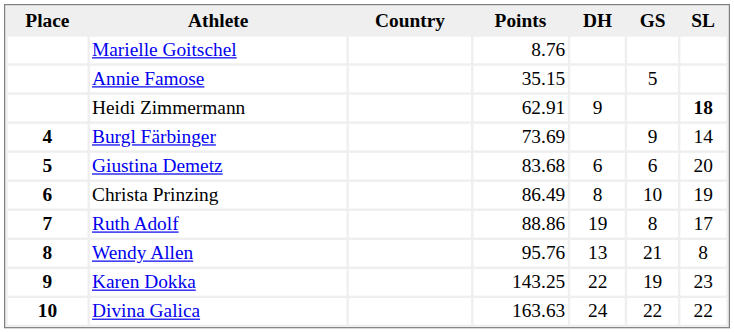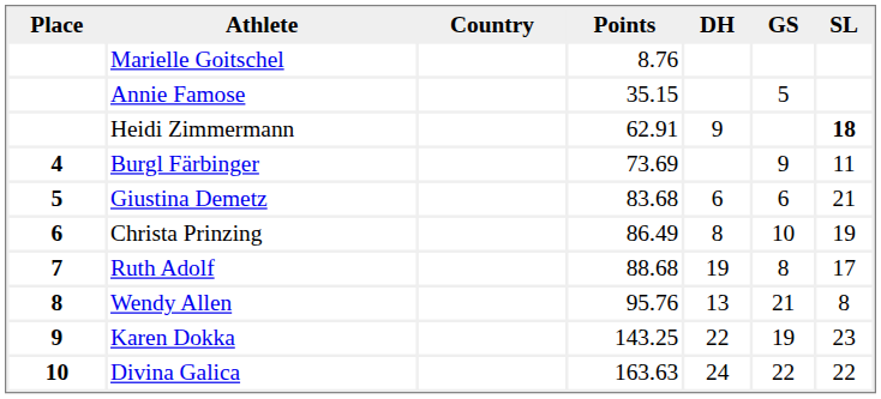 <table style="border-style:solid;border-width:1px;border-color:#808080;background-color:#EFEFEF" cellspacing="2" cellpadding="2" width="600">
 <tr bgcolor="#EFEFEF">
 <th>Place</th>
 <th>Athlete</th>
 <th>Country</th>
 <th>Points</th>
 <th>DH</th>
 <th>GS</th>
 <th>SL</th>
 </tr>
 <tr align="center" valign="top" bgcolor="#FFFFFF">
 <th></th>
 <td align="left"><a href='#'>Marielle Goitschel</a></td>
 <td align=left></td>
 <td align="right">8.76</td>
 <td></td>
 <td></td>
 <td></td>
 </tr>
 <tr align="center" valign="top" bgcolor="#FFFFFF">
 <th></th>
 <td align="left"><a href='#'>Annie Famose</a></td>
 <td align=left></td>
 <td align="right">35.15</td>
 <td></td>
 <td>5</td>
 <td></td>
 </tr>
 <tr align="center" valign="top" bgcolor="#FFFFFF">
 <th></th>
 <td align="left">Heidi Zimmermann</td>
 <td align=left></td>
 <td align="right">62.91</td>
 <td>9</td>
 <td></td>
 <td><strong>18</strong></td>
 </tr>
 <tr align="center" valign="top" bgcolor="#FFFFFF">
 <th>4</th>
 <td align="left"><a href='#'>Burgl Färbinger</a></td>
 <td align="left"></td>
 <td align="right">73.69</td>
 <td></td>
 <td>9</td>
-<td>14</td>
+<td>11</td>
 </tr>
 <tr align="center" valign="top" bgcolor="#FFFFFF">
 <th>5</th>
 <td align="left"><a href='#'>Giustina Demetz</a></td>
 <td align="left"></td>
 <td align="right">83.68</td>
 <td>6</td>
 <td>6</td>
-<td>20</td>
+<td>21</td>
 </tr>
 <tr align="center" valign="top" bgcolor="#FFFFFF">
 <th>6</th>
 <td align="left">Christa Prinzing</td>
 <td align="left"></td>
 <td align="right">86.49</td>
 <td>8</td>
 <td>10</td>
 <td>19</td>
 </tr>
 <tr align="center" valign="top" bgcolor="#FFFFFF">
 <th>7</th>
 <td align="left"><a href='#'>Ruth Adolf</a></td>
 <td align="left"></td>
-<td align="right">88.86</td>
+<td align="right">88.68</td>
 <td>19</td>
 <td>8</td>
 <td>17</td>
 </tr>
 <tr align="center" valign="top" bgcolor="#FFFFFF">
 <th>8</th>
 <td align="left"><a href='#'>Wendy Allen</a></td>
 <td align="left"></td>
 <td align="right">95.76</td>
 <td>13</td>
 <td>21</td>
 <td>8</td>
 </tr>
 <tr align="center" valign="top" bgcolor="#FFFFFF">
 <th>9</th>
 <td align="left"><a href='#'>Karen Dokka</a></td>
 <td align="left"></td>
 <td align="right">143.25</td>
 <td>22</td>
 <td>19</td>
 <td>23</td>
 </tr>
 <tr align="center" valign="top" bgcolor="#FFFFFF">
 <th>10</th>
 <td align="left"><a href='#'>Divina Galica</a></td>
 <td align="left"></td>
 <td align="right">163.63</td>
 <td>24</td>
 <td>22</td>
 <td>22</td>
 </tr>
 </table>
